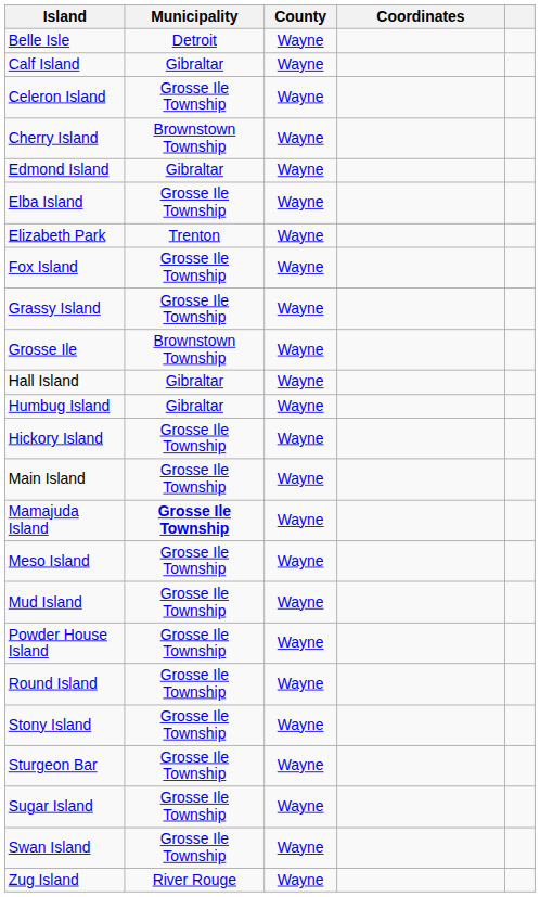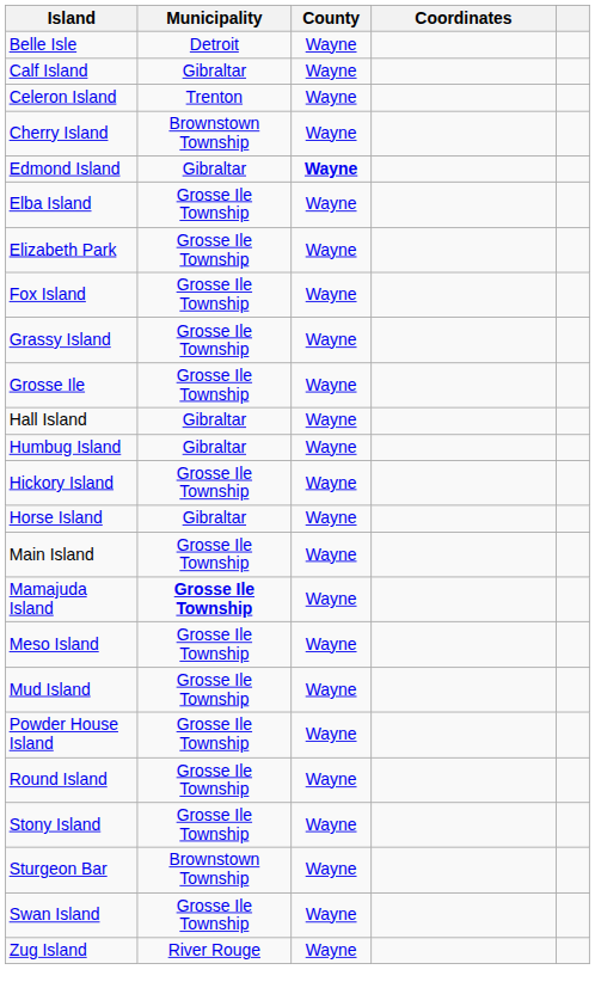 <table class="wikitable sortable" style="text-align:center">
 <tr>
 <th width="120pt">Island</th>
 <th width="140pt">Municipality</th>
 <th width="70pt">County</th>
 <th width="170pt">Coordinates</th>
 <th width="25pt" class="unsortable"></th>
 </tr>
 <tr>
 <td align="left"><a href='#'>Belle Isle</a></td>
 <td><a href='#'>Detroit</a></td>
 <td><a href='#'>Wayne</a></td>
 <td></td>
 <td></td>
 </tr>
 <tr>
 <td align="left"><a href='#'>Calf Island</a></td>
 <td><a href='#'>Gibraltar</a></td>
 <td><a href='#'>Wayne</a></td>
 <td></td>
 <td></td>
 </tr>
 <tr>
 <td align="left"><a href='#'>Celeron Island</a></td>
-<td><a href='#'>Grosse Ile Township</a></td>
+<td><a href='#'>Trenton</a></td>
 <td><a href='#'>Wayne</a></td>
 <td></td>
 <td></td>
 </tr>
 <tr>
 <td align="left"><a href='#'>Cherry Island</a></td>
 <td><a href='#'>Brownstown Township</a></td>
 <td><a href='#'>Wayne</a></td>
 <td></td>
 <td></td>
 </tr>
 <tr>
 <td align="left"><a href='#'>Edmond Island</a></td>
 <td><a href='#'>Gibraltar</a></td>
-<td><a href='#'>Wayne</a></td>
+<td><strong><a href='#'>Wayne</a></strong></td>
 <td></td>
 <td></td>
 </tr>
 <tr>
 <td align="left"><a href='#'>Elba Island</a></td>
 <td><a href='#'>Grosse Ile Township</a></td>
 <td><a href='#'>Wayne</a></td>
 <td></td>
 <td></td>
 </tr>
 <tr>
 <td align="left"><a href='#'>Elizabeth Park</a></td>
-<td><a href='#'>Trenton</a></td>
+<td><a href='#'>Grosse Ile Township</a></td>
 <td><a href='#'>Wayne</a></td>
 <td></td>
 <td></td>
 </tr>
 <tr>
 <td align="left"><a href='#'>Fox Island</a></td>
 <td><a href='#'>Grosse Ile Township</a></td>
 <td><a href='#'>Wayne</a></td>
 <td></td>
 <td></td>
 </tr>
 <tr>
 <td align="left"><a href='#'>Grassy Island</a></td>
 <td><a href='#'>Grosse Ile Township</a></td>
 <td><a href='#'>Wayne</a></td>
 <td></td>
 <td></td>
 </tr>
 <tr>
 <td align="left"><a href='#'>Grosse Ile</a></td>
-<td><a href='#'>Brownstown Township</a></td>
+<td><a href='#'>Grosse Ile Township</a></td>
 <td><a href='#'>Wayne</a></td>
 <td></td>
 <td></td>
 </tr>
 <tr>
 <td align="left">Hall Island</td>
 <td><a href='#'>Gibraltar</a></td>
 <td><a href='#'>Wayne</a></td>
 <td></td>
 <td></td>
 </tr>
 <tr>
 <td align="left"><a href='#'>Humbug Island</a></td>
 <td><a href='#'>Gibraltar</a></td>
 <td><a href='#'>Wayne</a></td>
 <td></td>
 <td></td>
 </tr>
 <tr>
 <td align="left"><a href='#'>Hickory Island</a></td>
 <td><a href='#'>Grosse Ile Township</a></td>
+<td><a href='#'>Wayne</a></td>
+<td></td>
+<td></td>
+</tr>
+<tr>
+<td align="left"><a href='#'>Horse Island</a></td>
+<td><a href='#'>Gibraltar</a></td>
 <td><a href='#'>Wayne</a></td>
 <td></td>
 <td></td>
 </tr>
 <tr>
 <td align="left">Main Island</td>
 <td><a href='#'>Grosse Ile Township</a></td>
 <td><a href='#'>Wayne</a></td>
 <td></td>
 <td></td>
 </tr>
 <tr>
 <td align="left"><a href='#'>Mamajuda Island</a></td>
 <td><strong><a href='#'>Grosse Ile Township</a></strong></td>
 <td><a href='#'>Wayne</a></td>
 <td></td>
 <td></td>
 </tr>
 <tr>
 <td align="left"><a href='#'>Meso Island</a></td>
 <td><a href='#'>Grosse Ile Township</a></td>
 <td><a href='#'>Wayne</a></td>
 <td></td>
 <td></td>
 </tr>
 <tr>
 <td align="left"><a href='#'>Mud Island</a></td>
 <td><a href='#'>Grosse Ile Township</a></td>
 <td><a href='#'>Wayne</a></td>
 <td></td>
 <td></td>
 </tr>
 <tr>
 <td align="left"><a href='#'>Powder House Island</a></td>
 <td><a href='#'>Grosse Ile Township</a></td>
 <td><a href='#'>Wayne</a></td>
 <td></td>
 <td></td>
 </tr>
 <tr>
 <td align="left"><a href='#'>Round Island</a></td>
 <td><a href='#'>Grosse Ile Township</a></td>
 <td><a href='#'>Wayne</a></td>
 <td></td>
 <td></td>
 </tr>
 <tr>
 <td align="left"><a href='#'>Stony Island</a></td>
 <td><a href='#'>Grosse Ile Township</a></td>
 <td><a href='#'>Wayne</a></td>
 <td></td>
 <td></td>
 </tr>
 <tr>
 <td align="left"><a href='#'>Sturgeon Bar</a></td>
-<td><a href='#'>Grosse Ile Township</a></td>
-<td><a href='#'>Wayne</a></td>
-<td></td>
-<td></td>
-</tr>
-<tr>
-<td align="left"><a href='#'>Sugar Island</a></td>
-<td><a href='#'>Grosse Ile Township</a></td>
+<td><a href='#'>Brownstown Township</a></td>
 <td><a href='#'>Wayne</a></td>
 <td></td>
 <td></td>
 </tr>
 <tr>
 <td align="left"><a href='#'>Swan Island</a></td>
 <td><a href='#'>Grosse Ile Township</a></td>
 <td><a href='#'>Wayne</a></td>
 <td></td>
 <td></td>
 </tr>
 <tr>
 <td align="left"><a href='#'>Zug Island</a></td>
 <td><a href='#'>River Rouge</a></td>
 <td><a href='#'>Wayne</a></td>
 <td></td>
 <td></td>
 </tr>
 </table>
